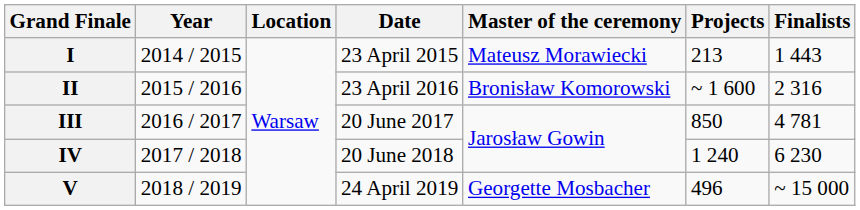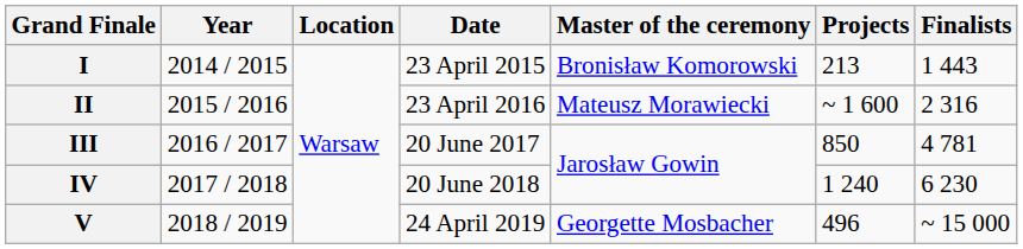 <table class="wikitable">
 <tr>
 <th>Grand Finale</th>
 <th>Year</th>
 <th>Location</th>
 <th>Date</th>
 <th><strong>Master of the ceremony</strong></th>
 <th>Projects</th>
 <th>Finalists</th>
 </tr>
 <tr>
 <th>I</th>
 <td>2014 / 2015</td>
 <td rowspan="5"><a href='#'>Warsaw</a></td>
 <td>23 April 2015</td>
-<td><a href='#'>Mateusz Morawiecki</a></td>
+<td><a href='#'>Bronisław Komorowski</a></td>
 <td>213</td>
 <td>1 443</td>
 </tr>
 <tr>
 <th>II</th>
 <td>2015 / 2016</td>
 <td>23 April 2016</td>
-<td><a href='#'>Bronisław Komorowski</a></td>
+<td><a href='#'>Mateusz Morawiecki</a></td>
 <td>~ 1 600</td>
 <td>2 316</td>
 </tr>
 <tr>
 <th>III</th>
 <td>2016 / 2017</td>
 <td>20 June 2017</td>
 <td rowspan="2"><a href='#'>Jarosław Gowin</a></td>
 <td>850</td>
 <td>4 781</td>
 </tr>
 <tr>
 <th>IV</th>
 <td>2017 / 2018</td>
 <td>20 June 2018</td>
 <td>1 240</td>
 <td>6 230</td>
 </tr>
 <tr>
 <th>V</th>
 <td>2018 / 2019</td>
 <td>24 April 2019</td>
 <td><a href='#'>Georgette Mosbacher</a></td>
 <td>496</td>
 <td>~ 15 000</td>
 </tr>
 </table>
